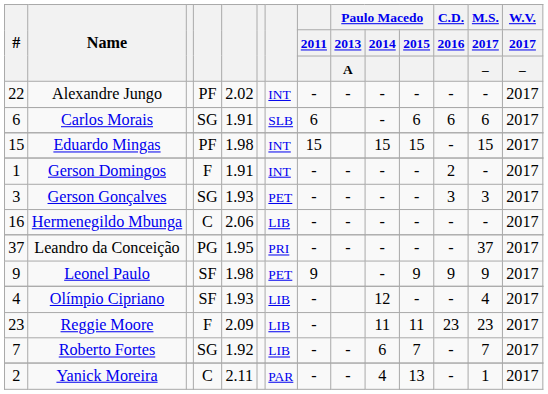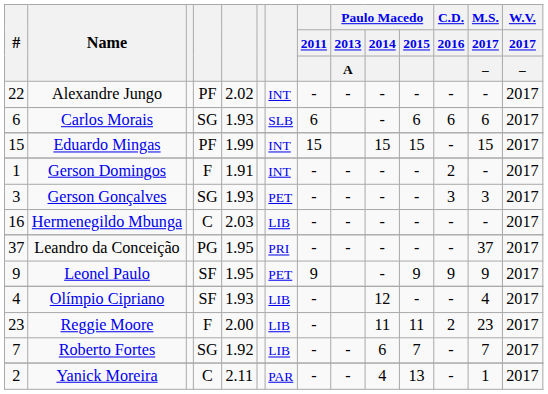 <table class="wikitable plainrowheaders sortable" style="text-align:center">
 <tr>
 <th scope="col" rowspan="3">#</th>
 <th scope="col" rowspan="3">Name</th>
 <th scope="col" rowspan="3"></th>
 <th scope="col" rowspan="3"></th>
 <th scope="col" rowspan="3"></th>
 <th scope="col" rowspan="3"></th>
 <th scope="col" rowspan="3"></th>
 <th colspan="1"><small></small></th>
 <th colspan="3"><small><a href='#'>Paulo Macedo</a></small></th>
 <th colspan="1"><small><a href='#'>C.D.</a></small></th>
 <th colspan="1"><small><a href='#'>M.S.</a></small></th>
 <th colspan="1"><small><a href='#'>W.V.</a></small></th>
 </tr>
 <tr>
 <th colspan="1"><small><a href='#'>2011</a></small></th>
 <th colspan="1"><small><a href='#'>2013</a></small></th>
 <th colspan="1"><small><a href='#'>2014</a></small></th>
 <th colspan="1"><small><a href='#'>2015</a></small></th>
 <th colspan="1"><small><a href='#'>2016</a></small></th>
 <th colspan="1"><small><a href='#'>2017</a></small></th>
 <th colspan="1"><small><a href='#'>2017</a></small></th>
 </tr>
 <tr>
 <th scope="col" rowspan="1"><small></small></th>
 <th scope="col" rowspan="1"><small>A</small></th>
 <th scope="col" rowspan="1"><small></small></th>
 <th scope="col" rowspan="1"><small></small></th>
 <th scope="col" rowspan="1"><small></small></th>
 <th scope="col" rowspan="1"><small>–</small></th>
 <th scope="col" rowspan="1"><small>–</small></th>
 </tr>
 <tr>
 <td>22</td>
 <td>Alexandre Jungo</td>
 <td></td>
 <td data-sort-value="4">PF</td>
 <td>2.02</td>
 <td></td>
 <td align=left><small> <a href='#'>INT</a></small></td>
 <td>-</td>
 <td>-</td>
 <td>-</td>
 <td>-</td>
 <td>-</td>
 <td>-</td>
 <td>2017</td>
 </tr>
 <tr>
 </tr>
 <tr || >
 </tr>
 <tr>
 </tr>
 <tr || >
 </tr>
 <tr>
 </tr>
 <tr || >
 </tr>
 <tr>
 </tr>
 <tr || >
 </tr>
 <tr>
 <td data-sort-value="06">6</td>
 <td><a href='#'>Carlos Morais</a></td>
 <td></td>
 <td data-sort-value="2">SG</td>
-<td>1.91</td>
+<td>1.93</td>
 <td></td>
 <td align=left><small> <a href='#'>SLB</a></small></td>
 <td data-sort-value="06">6</td>
 <td data-sort-value="06"></td>
 <td>-</td>
 <td data-sort-value="06">6</td>
 <td data-sort-value="06">6</td>
 <td data-sort-value="06">6</td>
 <td>2017</td>
 </tr>
 <tr>
 </tr>
 <tr || >
 </tr>
 <tr>
 </tr>
 <tr || >
 </tr>
 <tr>
 <td>15</td>
 <td><a href='#'>Eduardo Mingas</a></td>
 <td></td>
 <td data-sort-value="4">PF</td>
-<td>1.98</td>
+<td>1.99</td>
 <td></td>
 <td align=left><small> <a href='#'>INT</a></small></td>
 <td>15</td>
 <td></td>
 <td>15</td>
 <td>15</td>
 <td>-</td>
 <td>15</td>
 <td>2017</td>
 </tr>
 <tr>
 </tr>
 <tr || >
 </tr>
 <tr>
 <td data-sort-value="01">1</td>
 <td><a href='#'>Gerson Domingos</a></td>
 <td></td>
 <td data-sort-value="3">F</td>
 <td>1.91</td>
 <td></td>
 <td align=left><small> <a href='#'>INT</a></small></td>
 <td>-</td>
 <td>-</td>
 <td>-</td>
 <td>-</td>
 <td data-sort-value="02">2</td>
 <td>-</td>
 <td>2017</td>
 </tr>
 <tr>
 <td data-sort-value="03">3</td>
 <td><a href='#'>Gerson Gonçalves</a></td>
 <td></td>
 <td data-sort-value="2">SG</td>
 <td>1.93</td>
 <td></td>
 <td align=left><small> <a href='#'>PET</a></small></td>
 <td>-</td>
 <td>-</td>
 <td>-</td>
 <td>-</td>
 <td data-sort-value="03">3</td>
 <td data-sort-value="03">3</td>
 <td>2017</td>
 </tr>
 <tr>
 <td>16</td>
 <td><a href='#'>Hermenegildo Mbunga</a></td>
 <td></td>
 <td>C</td>
-<td>2.06</td>
+<td>2.03</td>
 <td></td>
 <td align=left><small> <a href='#'>LIB</a></small></td>
 <td>-</td>
 <td>-</td>
 <td>-</td>
 <td>-</td>
 <td>-</td>
 <td>-</td>
 <td>2017</td>
 </tr>
 <tr>
 </tr>
 <tr || >
 </tr>
 <tr>
 </tr>
 <tr || >
 </tr>
 <tr>
 </tr>
 <tr || >
 </tr>
 <tr>
 </tr>
 <tr || >
 </tr>
 <tr>
 <td>37</td>
 <td>Leandro da Conceição</td>
 <td></td>
 <td data-sort-value="1">PG</td>
 <td>1.95</td>
 <td></td>
 <td align=left><small> <a href='#'>PRI</a></small></td>
 <td>-</td>
 <td>-</td>
 <td>-</td>
 <td>-</td>
 <td>-</td>
 <td>37</td>
 <td>2017</td>
 </tr>
 <tr>
 <td data-sort-value="09">9</td>
 <td><a href='#'>Leonel Paulo</a></td>
 <td></td>
 <td data-sort-value="3">SF</td>
-<td>1.98</td>
+<td>1.95</td>
 <td></td>
 <td align=left><small> <a href='#'>PET</a></small></td>
 <td data-sort-value="09">9</td>
 <td data-sort-value="09"></td>
 <td>-</td>
 <td data-sort-value="09">9</td>
 <td data-sort-value="09">9</td>
 <td data-sort-value="09">9</td>
 <td>2017</td>
 </tr>
 <tr>
 </tr>
 <tr || >
 </tr>
 <tr>
 </tr>
 <tr || >
 </tr>
 <tr>
 <td data-sort-value="04">4</td>
 <td><a href='#'>Olímpio Cipriano</a></td>
 <td></td>
 <td data-sort-value="3">SF</td>
 <td>1.93</td>
 <td></td>
 <td align=left><small> <a href='#'>LIB</a></small></td>
 <td>-</td>
 <td data-sort-value="04"></td>
 <td>12</td>
 <td>-</td>
 <td>-</td>
 <td data-sort-value="04">4</td>
 <td>2017</td>
 </tr>
 <tr>
 <td>23</td>
 <td><a href='#'>Reggie Moore</a></td>
 <td></td>
 <td data-sort-value="3">F</td>
-<td>2.09</td>
+<td>2.00</td>
 <td></td>
 <td align=left><small> <a href='#'>LIB</a></small></td>
 <td>-</td>
 <td></td>
 <td>11</td>
 <td>11</td>
-<td>23</td>
+<td data-sort-value="02">2</td>
 <td>23</td>
 <td>2017</td>
 </tr>
 <tr>
 <td data-sort-value="07">7</td>
 <td><a href='#'>Roberto Fortes</a></td>
 <td></td>
 <td data-sort-value="2">SG</td>
 <td>1.92</td>
 <td></td>
 <td align=left><small> <a href='#'>LIB</a></small></td>
 <td>-</td>
 <td>-</td>
 <td data-sort-value="06">6</td>
 <td data-sort-value="07">7</td>
 <td>-</td>
 <td data-sort-value="07">7</td>
 <td>2017</td>
 </tr>
 <tr>
 </tr>
 <tr || >
 </tr>
 <tr>
 </tr>
 <tr || >
 </tr>
 <tr>
 </tr>
 <tr || >
 </tr>
 <tr>
 <td data-sort-value="02">2</td>
 <td><a href='#'>Yanick Moreira</a></td>
 <td></td>
 <td>C</td>
 <td>2.11</td>
 <td></td>
 <td align=left><small> <a href='#'>PAR</a></small></td>
 <td>-</td>
 <td>-</td>
 <td data-sort-value="04">4</td>
 <td>13</td>
 <td>-</td>
 <td data-sort-value="01">1</td>
 <td>2017</td>
 </tr>
 </table>
